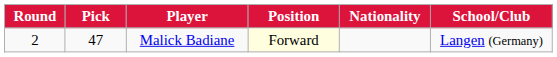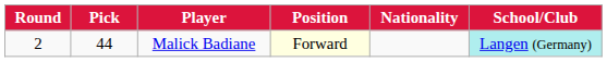 <table class="wikitable sortable sortable">
 <tr>
 <th style="background:#DC143C; color:white; width:10%;">Round</th>
 <th style="background:#DC143C; color:white; width:10%">Pick</th>
 <th style="background:#DC143C; color:white; width:20%">Player</th>
 <th style="background:#DC143C; color:white; width:15%">Position</th>
 <th style="background:#DC143C; color:white; width:15%">Nationality</th>
 <th style="background:#DC143C; color:white; width:20%">School/Club</th>
 </tr>
 <tr style="text-align:center;">
 <td>2</td>
-<td>47</td>
+<td>44</td>
 <td><a href='#'>Malick Badiane</a></td>
 <td style="background: lightyellow;">Forward</td>
 <td></td>
-<td><a href='#'>Langen</a> <small>(Germany)</small></td>
+<td style="background: paleturquoise;"><a href='#'>Langen</a> <small>(Germany)</small></td>
 </tr>
 </table>
